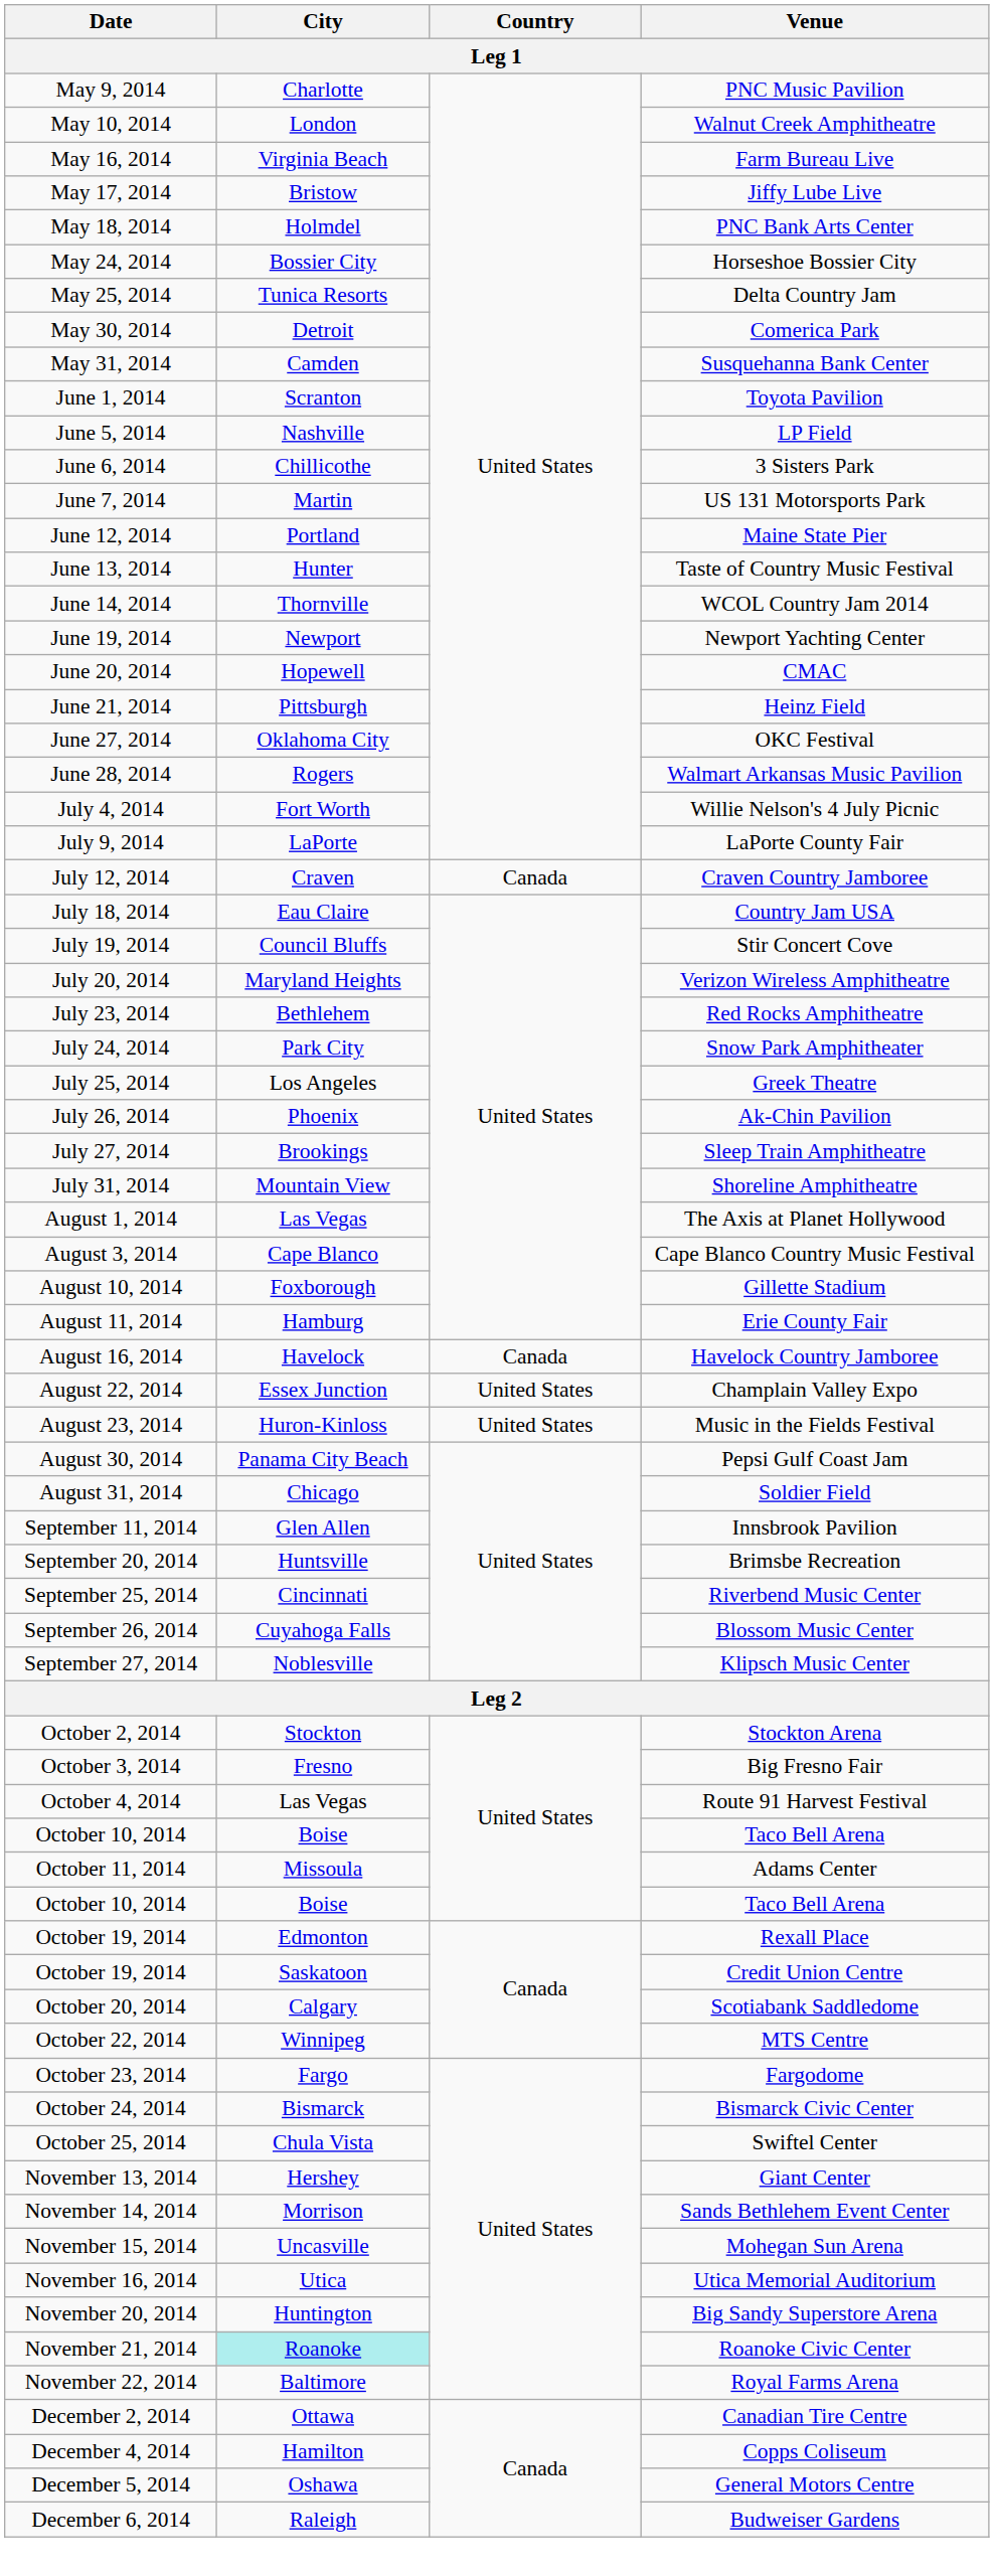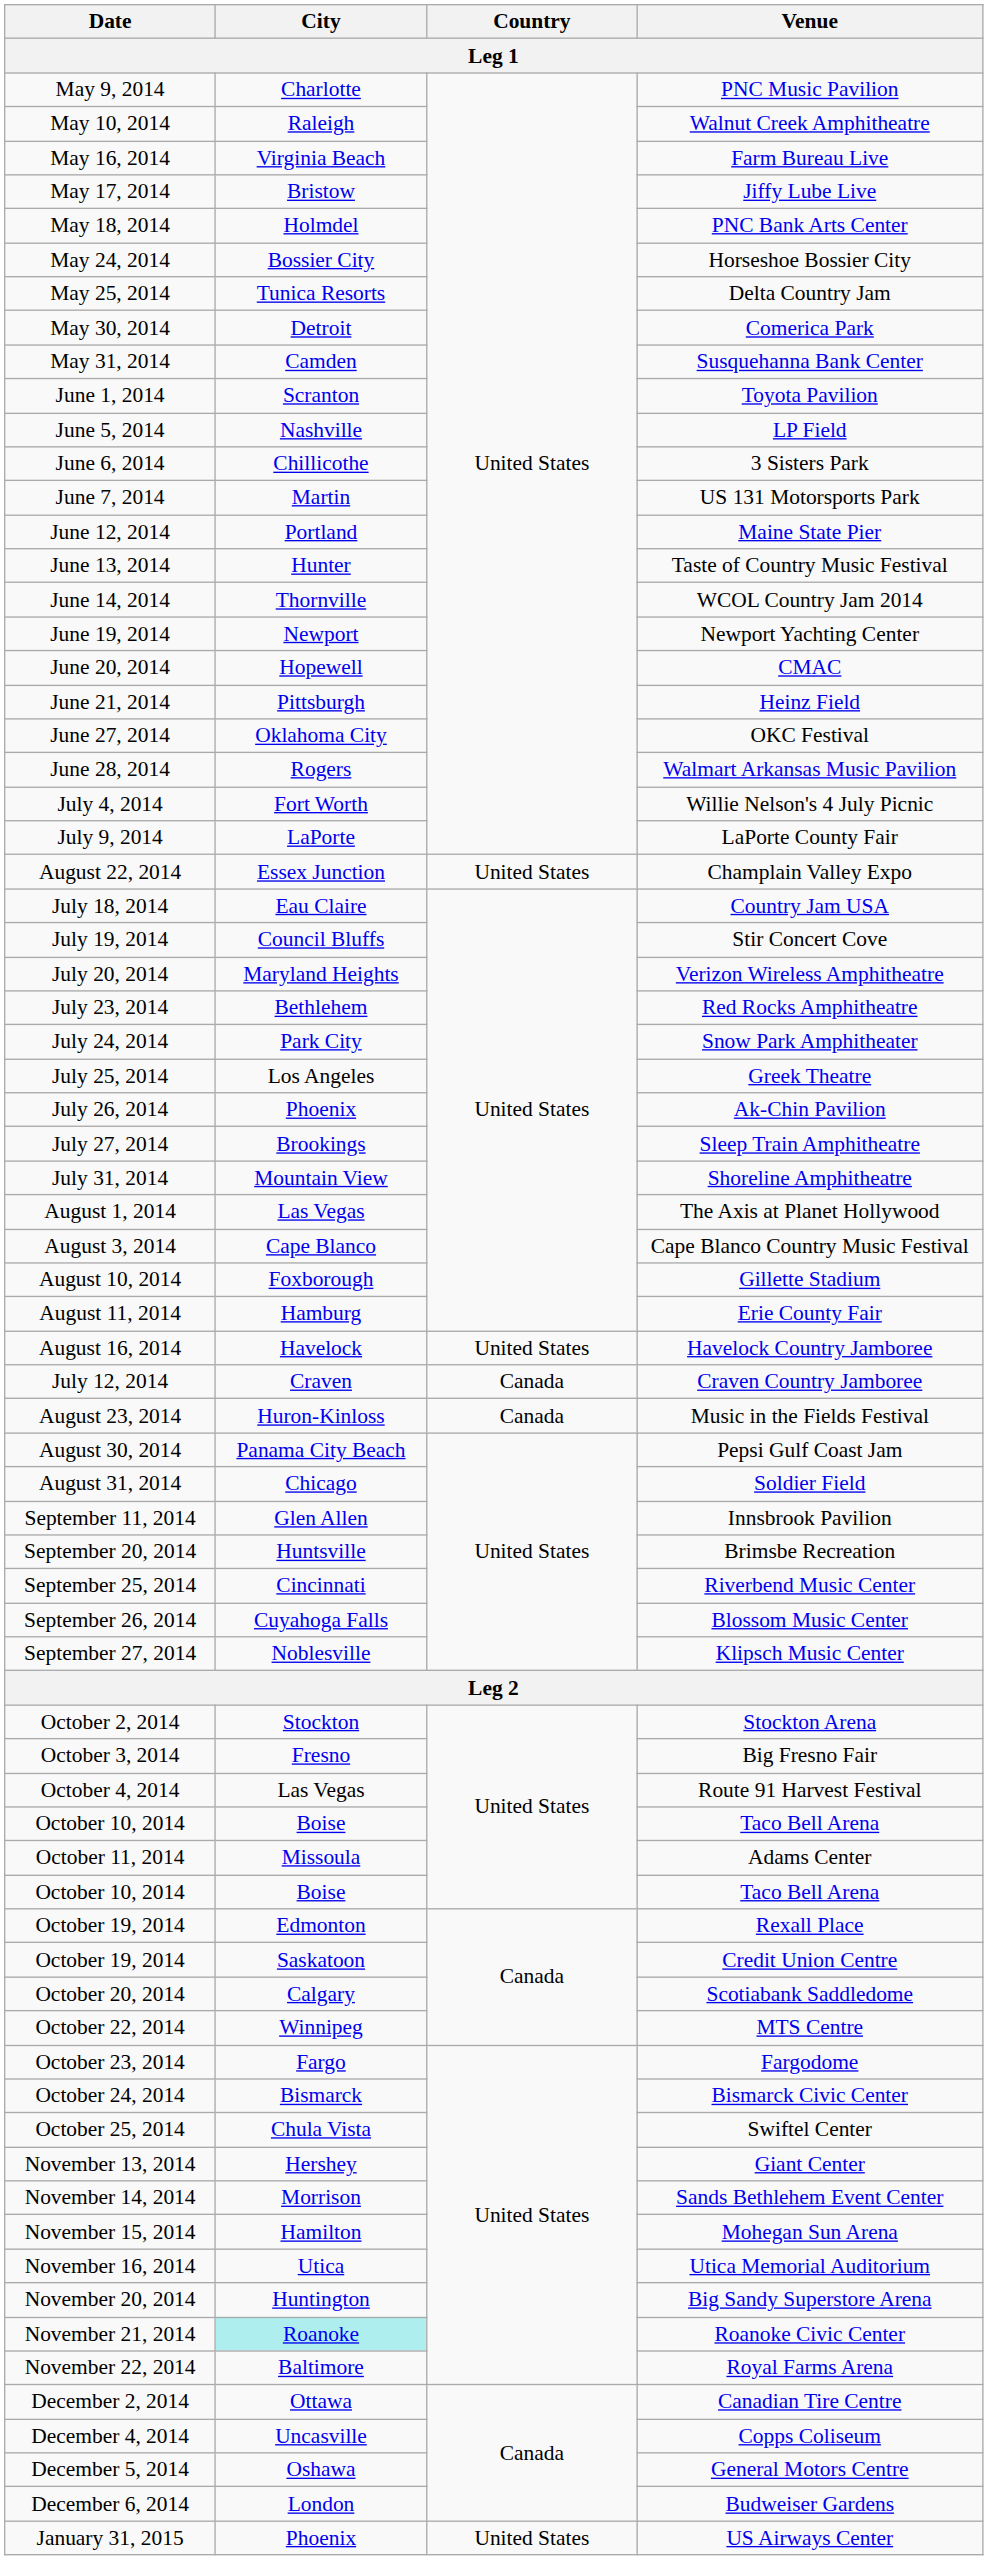 <table class="wikitable" style="text-align:center;">
 <tr>
 <th width="150">Date</th>
 <th width="150">City</th>
 <th width="150">Country</th>
 <th width="250">Venue</th>
 </tr>
 <tr>
 <th colspan="4">Leg 1</th>
 </tr>
 <tr>
 <td>May 9, 2014</td>
 <td><a href='#'>Charlotte</a></td>
 <td rowspan="23">United States</td>
 <td><a href='#'>PNC Music Pavilion</a></td>
 </tr>
 <tr>
 <td>May 10, 2014</td>
-<td><a href='#'>London</a></td>
+<td><a href='#'>Raleigh</a></td>
 <td><a href='#'>Walnut Creek Amphitheatre</a></td>
 </tr>
 <tr>
 <td>May 16, 2014</td>
 <td><a href='#'>Virginia Beach</a></td>
 <td><a href='#'>Farm Bureau Live</a></td>
 </tr>
 <tr>
 <td>May 17, 2014</td>
 <td><a href='#'>Bristow</a></td>
 <td><a href='#'>Jiffy Lube Live</a></td>
 </tr>
 <tr>
 <td>May 18, 2014</td>
 <td><a href='#'>Holmdel</a></td>
 <td><a href='#'>PNC Bank Arts Center</a></td>
 </tr>
 <tr>
 <td>May 24, 2014</td>
 <td><a href='#'>Bossier City</a></td>
 <td>Horseshoe Bossier City</td>
 </tr>
 <tr>
 <td>May 25, 2014 </td>
 <td><a href='#'>Tunica Resorts</a></td>
 <td>Delta Country Jam</td>
 </tr>
 <tr>
 <td>May 30, 2014 </td>
 <td><a href='#'>Detroit</a></td>
 <td><a href='#'>Comerica Park</a></td>
 </tr>
 <tr>
 <td>May 31, 2014 </td>
 <td><a href='#'>Camden</a></td>
 <td><a href='#'>Susquehanna Bank Center</a></td>
 </tr>
 <tr>
 <td>June 1, 2014</td>
 <td><a href='#'>Scranton</a></td>
 <td><a href='#'>Toyota Pavilion</a></td>
 </tr>
 <tr>
 <td>June 5, 2014 </td>
 <td><a href='#'>Nashville</a></td>
 <td><a href='#'>LP Field</a></td>
 </tr>
 <tr>
 <td>June 6, 2014</td>
 <td><a href='#'>Chillicothe</a></td>
 <td>3 Sisters Park</td>
 </tr>
 <tr>
 <td>June 7, 2014 </td>
 <td><a href='#'>Martin</a></td>
 <td>US 131 Motorsports Park</td>
 </tr>
 <tr>
 <td>June 12, 2014</td>
 <td><a href='#'>Portland</a></td>
 <td><a href='#'>Maine State Pier</a></td>
 </tr>
 <tr>
 <td>June 13, 2014 </td>
 <td><a href='#'>Hunter</a></td>
 <td>Taste of Country Music Festival</td>
 </tr>
 <tr>
 <td>June 14, 2014 </td>
 <td><a href='#'>Thornville</a></td>
 <td>WCOL Country Jam 2014</td>
 </tr>
 <tr>
 <td>June 19, 2014</td>
 <td><a href='#'>Newport</a></td>
 <td>Newport Yachting Center</td>
 </tr>
 <tr>
 <td>June 20, 2014</td>
 <td><a href='#'>Hopewell</a></td>
 <td><a href='#'>CMAC</a></td>
 </tr>
 <tr>
 <td>June 21, 2014</td>
 <td><a href='#'>Pittsburgh</a></td>
 <td><a href='#'>Heinz Field</a><br></td>
 </tr>
 <tr>
 <td>June 27, 2014 </td>
 <td><a href='#'>Oklahoma City</a></td>
 <td>OKC Festival</td>
 </tr>
 <tr>
 <td>June 28, 2014</td>
 <td><a href='#'>Rogers</a></td>
 <td><a href='#'>Walmart Arkansas Music Pavilion</a></td>
 </tr>
 <tr>
 <td>July 4, 2014 </td>
 <td><a href='#'>Fort Worth</a></td>
 <td>Willie Nelson's 4 July Picnic</td>
 </tr>
 <tr>
 <td>July 9, 2014 </td>
 <td><a href='#'>LaPorte</a></td>
 <td>LaPorte County Fair</td>
 </tr>
 <tr>
-<td>July 12, 2014 </td>
-<td><a href='#'>Craven</a></td>
-<td>Canada</td>
-<td><a href='#'>Craven Country Jamboree</a></td>
+<td>August 22, 2014</td>
+<td><a href='#'>Essex Junction</a></td>
+<td>United States</td>
+<td>Champlain Valley Expo</td>
 </tr>
 <tr>
 <td>July 18, 2014 </td>
 <td><a href='#'>Eau Claire</a></td>
 <td rowspan="13">United States</td>
 <td><a href='#'>Country Jam USA</a></td>
 </tr>
 <tr>
 <td>July 19, 2014</td>
 <td><a href='#'>Council Bluffs</a></td>
 <td>Stir Concert Cove</td>
 </tr>
 <tr>
 <td>July 20, 2014</td>
 <td><a href='#'>Maryland Heights</a></td>
 <td><a href='#'>Verizon Wireless Amphitheatre</a></td>
 </tr>
 <tr>
 <td>July 23, 2014</td>
 <td><a href='#'>Bethlehem</a></td>
 <td><a href='#'>Red Rocks Amphitheatre</a></td>
 </tr>
 <tr>
 <td>July 24, 2014</td>
 <td><a href='#'>Park City</a></td>
 <td><a href='#'>Snow Park Amphitheater</a></td>
 </tr>
 <tr>
 <td>July 25, 2014</td>
 <td>Los Angeles</td>
 <td><a href='#'>Greek Theatre</a></td>
 </tr>
 <tr>
 <td>July 26, 2014</td>
 <td><a href='#'>Phoenix</a></td>
 <td><a href='#'>Ak-Chin Pavilion</a></td>
 </tr>
 <tr>
 <td>July 27, 2014</td>
 <td><a href='#'>Brookings</a></td>
 <td><a href='#'>Sleep Train Amphitheatre</a></td>
 </tr>
 <tr>
 <td>July 31, 2014</td>
 <td><a href='#'>Mountain View</a></td>
 <td><a href='#'>Shoreline Amphitheatre</a></td>
 </tr>
 <tr>
 <td>August 1, 2014</td>
 <td><a href='#'>Las Vegas</a></td>
 <td>The Axis at Planet Hollywood</td>
 </tr>
 <tr>
 <td>August 3, 2014 </td>
 <td><a href='#'>Cape Blanco</a></td>
 <td>Cape Blanco Country Music Festival</td>
 </tr>
 <tr>
 <td>August 10, 2014</td>
 <td><a href='#'>Foxborough</a></td>
 <td><a href='#'>Gillette Stadium</a><br></td>
 </tr>
 <tr>
 <td>August 11, 2014 </td>
 <td><a href='#'>Hamburg</a></td>
 <td><a href='#'>Erie County Fair</a></td>
 </tr>
 <tr>
 <td>August 16, 2014 </td>
 <td><a href='#'>Havelock</a></td>
-<td>Canada</td>
+<td>United States</td>
 <td><a href='#'>Havelock Country Jamboree</a></td>
 </tr>
 <tr>
-<td>August 22, 2014</td>
-<td><a href='#'>Essex Junction</a></td>
-<td>United States</td>
-<td>Champlain Valley Expo</td>
+<td>July 12, 2014 </td>
+<td><a href='#'>Craven</a></td>
+<td>Canada</td>
+<td><a href='#'>Craven Country Jamboree</a></td>
 </tr>
 <tr>
 <td>August 23, 2014 </td>
 <td><a href='#'>Huron-Kinloss</a></td>
-<td>United States</td>
+<td>Canada</td>
 <td>Music in the Fields Festival</td>
 </tr>
 <tr>
 <td>August 30, 2014 </td>
 <td><a href='#'>Panama City Beach</a></td>
 <td rowspan="7">United States</td>
 <td>Pepsi Gulf Coast Jam</td>
 </tr>
 <tr>
 <td>August 31, 2014</td>
 <td><a href='#'>Chicago</a></td>
 <td><a href='#'>Soldier Field</a><br></td>
 </tr>
 <tr>
 <td>September 11, 2014</td>
 <td><a href='#'>Glen Allen</a></td>
 <td>Innsbrook Pavilion</td>
 </tr>
 <tr>
 <td>September 20, 2014</td>
 <td><a href='#'>Huntsville</a></td>
 <td>Brimsbe Recreation</td>
 </tr>
 <tr>
 <td>September 25, 2014</td>
 <td><a href='#'>Cincinnati</a></td>
 <td><a href='#'>Riverbend Music Center</a></td>
 </tr>
 <tr>
 <td>September 26, 2014</td>
 <td><a href='#'>Cuyahoga Falls</a></td>
 <td><a href='#'>Blossom Music Center</a></td>
 </tr>
 <tr>
 <td>September 27, 2014</td>
 <td><a href='#'>Noblesville</a></td>
 <td><a href='#'>Klipsch Music Center</a></td>
 </tr>
 <tr>
 <th colspan="4">Leg 2</th>
 </tr>
 <tr>
 <td>October 2, 2014</td>
 <td><a href='#'>Stockton</a></td>
 <td rowspan="6">United States</td>
 <td><a href='#'>Stockton Arena</a></td>
 </tr>
 <tr>
 <td>October 3, 2014 </td>
 <td><a href='#'>Fresno</a></td>
 <td>Big Fresno Fair</td>
 </tr>
 <tr>
 <td>October 4, 2014 </td>
 <td>Las Vegas</td>
 <td>Route 91 Harvest Festival</td>
 </tr>
 <tr>
 <td>October 10, 2014</td>
 <td><a href='#'>Boise</a></td>
 <td><a href='#'>Taco Bell Arena</a></td>
 </tr>
 <tr>
 <td>October 11, 2014</td>
 <td><a href='#'>Missoula</a></td>
 <td>Adams Center</td>
 </tr>
 <tr>
 <td>October 10, 2014</td>
 <td><a href='#'>Boise</a></td>
 <td><a href='#'>Taco Bell Arena</a></td>
 </tr>
 <tr>
 <td>October 19, 2014</td>
 <td><a href='#'>Edmonton</a></td>
 <td rowspan="4">Canada</td>
 <td><a href='#'>Rexall Place</a></td>
 </tr>
 <tr>
 <td>October 19, 2014</td>
 <td><a href='#'>Saskatoon</a></td>
 <td><a href='#'>Credit Union Centre</a></td>
 </tr>
 <tr>
 <td>October 20, 2014</td>
 <td><a href='#'>Calgary</a></td>
 <td><a href='#'>Scotiabank Saddledome</a></td>
 </tr>
 <tr>
 <td>October 22, 2014</td>
 <td><a href='#'>Winnipeg</a></td>
 <td><a href='#'>MTS Centre</a></td>
 </tr>
 <tr>
 <td>October 23, 2014</td>
 <td><a href='#'>Fargo</a></td>
 <td rowspan="10">United States</td>
 <td><a href='#'>Fargodome</a></td>
 </tr>
 <tr>
 <td>October 24, 2014</td>
 <td><a href='#'>Bismarck</a></td>
 <td><a href='#'>Bismarck Civic Center</a></td>
 </tr>
 <tr>
 <td>October 25, 2014</td>
 <td><a href='#'>Chula Vista</a></td>
 <td>Swiftel Center</td>
 </tr>
 <tr>
 <td>November 13, 2014</td>
 <td><a href='#'>Hershey</a></td>
 <td><a href='#'>Giant Center</a></td>
 </tr>
 <tr>
 <td>November 14, 2014</td>
 <td><a href='#'>Morrison</a></td>
 <td><a href='#'>Sands Bethlehem Event Center</a></td>
 </tr>
 <tr>
 <td>November 15, 2014</td>
-<td><a href='#'>Uncasville</a></td>
+<td><a href='#'>Hamilton</a></td>
 <td><a href='#'>Mohegan Sun Arena</a></td>
 </tr>
 <tr>
 <td>November 16, 2014</td>
 <td><a href='#'>Utica</a></td>
 <td><a href='#'>Utica Memorial Auditorium</a></td>
 </tr>
 <tr>
 <td>November 20, 2014</td>
 <td><a href='#'>Huntington</a></td>
 <td><a href='#'>Big Sandy Superstore Arena</a></td>
 </tr>
 <tr>
 <td>November 21, 2014</td>
 <td style="background: paleturquoise;"><a href='#'>Roanoke</a></td>
 <td><a href='#'>Roanoke Civic Center</a></td>
 </tr>
 <tr>
 <td>November 22, 2014</td>
 <td><a href='#'>Baltimore</a></td>
 <td><a href='#'>Royal Farms Arena</a></td>
 </tr>
 <tr>
 <td>December 2, 2014</td>
 <td><a href='#'>Ottawa</a></td>
 <td rowspan="4">Canada</td>
 <td><a href='#'>Canadian Tire Centre</a></td>
 </tr>
 <tr>
 <td>December 4, 2014</td>
-<td><a href='#'>Hamilton</a></td>
+<td><a href='#'>Uncasville</a></td>
 <td><a href='#'>Copps Coliseum</a></td>
 </tr>
 <tr>
 <td>December 5, 2014</td>
 <td><a href='#'>Oshawa</a></td>
 <td><a href='#'>General Motors Centre</a></td>
 </tr>
 <tr>
 <td>December 6, 2014</td>
-<td><a href='#'>Raleigh</a></td>
+<td><a href='#'>London</a></td>
 <td><a href='#'>Budweiser Gardens</a></td>
 </tr>
+<tr>
+<td>January 31, 2015</td>
+<td><a href='#'>Phoenix</a></td>
+<td>United States</td>
+<td><a href='#'>US Airways Center</a></td>
+</tr>
 </table>
